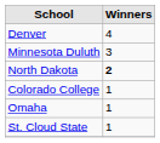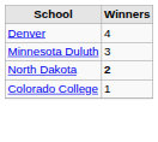 <table class="wikitable">
 <tr>
 <th style="background:#e5e5e5;">School</th>
 <th style="background:#e5e5e5;">Winners</th>
 </tr>
 <tr>
 <td><a href='#'>Denver</a></td>
 <td>4</td>
 </tr>
 <tr>
 <td><a href='#'>Minnesota Duluth</a></td>
 <td>3</td>
 </tr>
 <tr>
 <td><a href='#'>North Dakota</a></td>
 <td><strong>2</strong></td>
 </tr>
 <tr>
 <td><a href='#'>Colorado College</a></td>
 <td>1</td>
 </tr>
 <tr>
-<td><a href='#'>Omaha</a></td>
-<td>1</td>
-</tr>
-<tr>
-<td><a href='#'>St. Cloud State</a></td>
-<td>1</td>
-</tr>
-<tr>
 </tr>
 </table>
